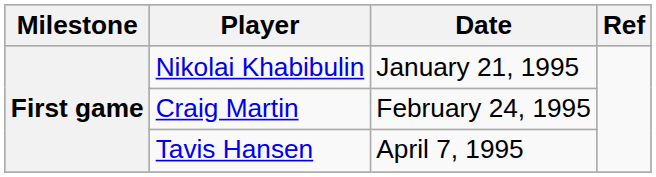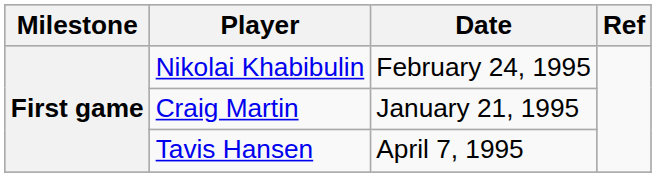 <table class="wikitable">
 <tr>
 <th scope="col">Milestone</th>
 <th scope="col">Player</th>
 <th scope="col">Date</th>
 <th scope="col">Ref</th>
 </tr>
 <tr>
 <th rowspan=3>First game</th>
 <td><a href='#'>Nikolai Khabibulin</a></td>
-<td>January 21, 1995</td>
+<td>February 24, 1995</td>
 <td rowspan=3></td>
 </tr>
 <tr>
 <td><a href='#'>Craig Martin</a></td>
-<td>February 24, 1995</td>
+<td>January 21, 1995</td>
 </tr>
 <tr>
 <td><a href='#'>Tavis Hansen</a></td>
 <td>April 7, 1995</td>
 </tr>
 </table>
